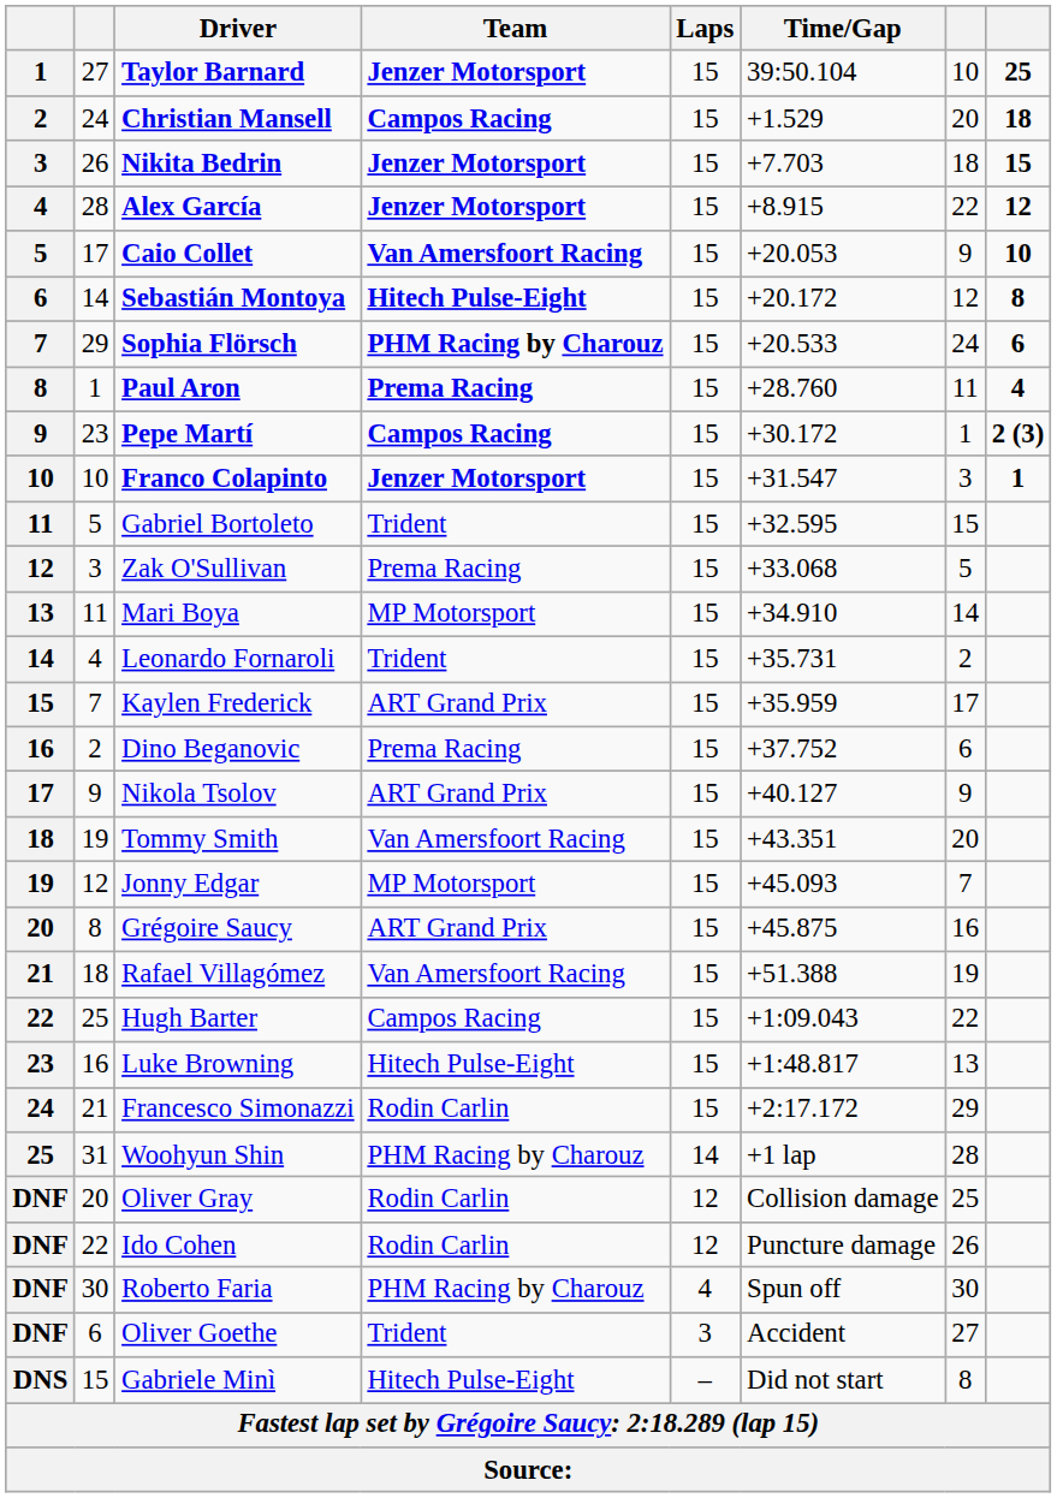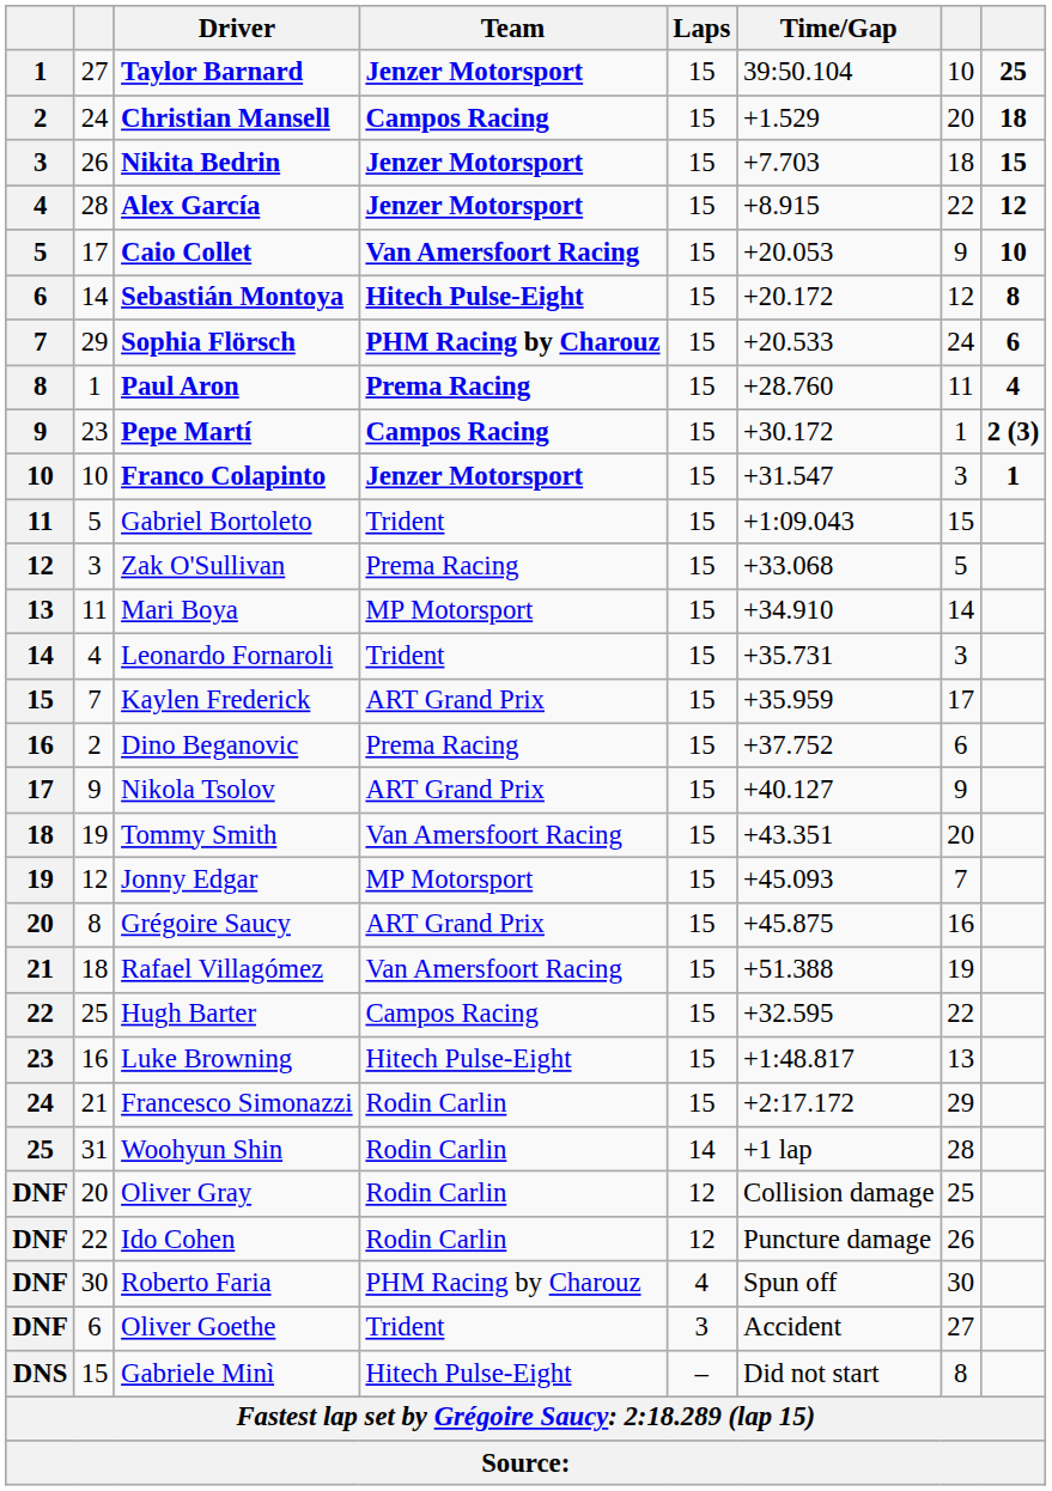 <table class="wikitable" style="font-size:85%">
 <tr>
 <th></th>
 <th></th>
 <th>Driver</th>
 <th>Team</th>
 <th>Laps</th>
 <th>Time/Gap</th>
 <th></th>
 <th></th>
 </tr>
 <tr>
 <th>1</th>
 <td align="center">27</td>
 <td> <strong><a href='#'>Taylor Barnard</a></strong></td>
 <td><strong><a href='#'>Jenzer Motorsport</a></strong></td>
 <td align="center">15</td>
 <td>39:50.104</td>
 <td align="center">10</td>
 <td align="center"><strong>25</strong></td>
 </tr>
 <tr>
 <th>2</th>
 <td align="center">24</td>
 <td> <strong><a href='#'>Christian Mansell</a></strong></td>
 <td><strong><a href='#'>Campos Racing</a></strong></td>
 <td align="center">15</td>
 <td>+1.529</td>
 <td align="center">20</td>
 <td align="center"><strong>18</strong></td>
 </tr>
 <tr>
 <th>3</th>
 <td align="center">26</td>
 <td> <strong><a href='#'>Nikita Bedrin</a></strong></td>
 <td><strong><a href='#'>Jenzer Motorsport</a></strong></td>
 <td align="center">15</td>
 <td>+7.703</td>
 <td align="center">18</td>
 <td align="center"><strong>15</strong></td>
 </tr>
 <tr>
 <th>4</th>
 <td align="center">28</td>
 <td> <strong><a href='#'>Alex García</a></strong></td>
 <td><strong><a href='#'>Jenzer Motorsport</a></strong></td>
 <td align="center">15</td>
 <td>+8.915</td>
 <td align="center">22</td>
 <td align="center"><strong>12</strong></td>
 </tr>
 <tr>
 <th>5</th>
 <td align="center">17</td>
 <td> <strong><a href='#'>Caio Collet</a></strong></td>
 <td><strong><a href='#'>Van Amersfoort Racing</a></strong></td>
 <td align="center">15</td>
 <td>+20.053</td>
 <td align="center">9</td>
 <td align="center"><strong>10</strong></td>
 </tr>
 <tr>
 <th>6</th>
 <td align="center">14</td>
 <td> <strong><a href='#'>Sebastián Montoya</a></strong></td>
 <td><strong><a href='#'>Hitech Pulse-Eight</a></strong></td>
 <td align="center">15</td>
 <td>+20.172</td>
 <td align="center">12</td>
 <td align="center"><strong>8</strong></td>
 </tr>
 <tr>
 <th>7</th>
 <td align="center">29</td>
 <td> <strong><a href='#'>Sophia Flörsch</a></strong></td>
 <td><strong><a href='#'>PHM Racing</a> by <a href='#'>Charouz</a></strong></td>
 <td align="center">15</td>
 <td>+20.533</td>
 <td align="center">24</td>
 <td align="center"><strong>6</strong></td>
 </tr>
 <tr>
 <th>8</th>
 <td align="center">1</td>
 <td> <strong><a href='#'>Paul Aron</a></strong></td>
 <td><strong><a href='#'>Prema Racing</a></strong></td>
 <td align="center">15</td>
 <td>+28.760</td>
 <td align="center">11</td>
 <td align="center"><strong>4</strong></td>
 </tr>
 <tr>
 <th>9</th>
 <td align="center">23</td>
 <td> <strong><a href='#'>Pepe Martí</a></strong></td>
 <td><strong><a href='#'>Campos Racing</a></strong></td>
 <td align="center">15</td>
 <td>+30.172</td>
 <td align="center">1</td>
 <td align="center"><strong>2 (3)</strong></td>
 </tr>
 <tr>
 <th>10</th>
 <td align="center">10</td>
 <td> <strong><a href='#'>Franco Colapinto</a></strong></td>
 <td><strong><a href='#'>Jenzer Motorsport</a></strong></td>
 <td align="center">15</td>
 <td>+31.547</td>
 <td align="center">3</td>
 <td align="center"><strong>1</strong></td>
 </tr>
 <tr>
 <th>11</th>
 <td align="center">5</td>
 <td> <a href='#'>Gabriel Bortoleto</a></td>
 <td><a href='#'>Trident</a></td>
 <td align="center">15</td>
-<td>+32.595</td>
+<td>+1:09.043</td>
 <td align="center">15</td>
 <td align="center"></td>
 </tr>
 <tr>
 <th>12</th>
 <td align="center">3</td>
 <td> <a href='#'>Zak O'Sullivan</a></td>
 <td><a href='#'>Prema Racing</a></td>
 <td align="center">15</td>
 <td>+33.068</td>
 <td align="center">5</td>
 <td align="center"></td>
 </tr>
 <tr>
 <th>13</th>
 <td align="center">11</td>
 <td> <a href='#'>Mari Boya</a></td>
 <td><a href='#'>MP Motorsport</a></td>
 <td align="center">15</td>
 <td>+34.910</td>
 <td align="center">14</td>
 <td align="center"></td>
 </tr>
 <tr>
 <th>14</th>
 <td align="center">4</td>
 <td> <a href='#'>Leonardo Fornaroli</a></td>
 <td><a href='#'>Trident</a></td>
 <td align="center">15</td>
 <td>+35.731</td>
-<td align="center">2</td>
+<td align="center">3</td>
 <td align="center"></td>
 </tr>
 <tr>
 <th>15</th>
 <td align="center">7</td>
 <td> <a href='#'>Kaylen Frederick</a></td>
 <td><a href='#'>ART Grand Prix</a></td>
 <td align="center">15</td>
 <td>+35.959</td>
 <td align="center">17</td>
 <td align="center"></td>
 </tr>
 <tr>
 <th>16</th>
 <td align="center">2</td>
 <td> <a href='#'>Dino Beganovic</a></td>
 <td><a href='#'>Prema Racing</a></td>
 <td align="center">15</td>
 <td>+37.752</td>
 <td align="center">6</td>
 <td align="center"></td>
 </tr>
 <tr>
 <th>17</th>
 <td align="center">9</td>
 <td> <a href='#'>Nikola Tsolov</a></td>
 <td><a href='#'>ART Grand Prix</a></td>
 <td align="center">15</td>
 <td>+40.127</td>
 <td align="center">9</td>
 <td align="center"></td>
 </tr>
 <tr>
 <th>18</th>
 <td align="center">19</td>
 <td> <a href='#'>Tommy Smith</a></td>
 <td><a href='#'>Van Amersfoort Racing</a></td>
 <td align="center">15</td>
 <td>+43.351</td>
 <td align="center">20</td>
 <td align="center"></td>
 </tr>
 <tr>
 <th>19</th>
 <td align="center">12</td>
 <td> <a href='#'>Jonny Edgar</a></td>
 <td><a href='#'>MP Motorsport</a></td>
 <td align="center">15</td>
 <td>+45.093</td>
 <td align="center">7</td>
 <td align="center"></td>
 </tr>
 <tr>
 <th>20</th>
 <td align="center">8</td>
 <td> <a href='#'>Grégoire Saucy</a></td>
 <td><a href='#'>ART Grand Prix</a></td>
 <td align="center">15</td>
 <td>+45.875</td>
 <td align="center">16</td>
 <td align="center"></td>
 </tr>
 <tr>
 <th>21</th>
 <td align="center">18</td>
 <td> <a href='#'>Rafael Villagómez</a></td>
 <td><a href='#'>Van Amersfoort Racing</a></td>
 <td align="center">15</td>
 <td>+51.388</td>
 <td align="center">19</td>
 <td align="center"></td>
 </tr>
 <tr>
 <th>22</th>
 <td align="center">25</td>
 <td> <a href='#'>Hugh Barter</a></td>
 <td><a href='#'>Campos Racing</a></td>
 <td align="center">15</td>
-<td>+1:09.043</td>
+<td>+32.595</td>
 <td align="center">22</td>
 <td align="center"></td>
 </tr>
 <tr>
 <th>23</th>
 <td align="center">16</td>
 <td> <a href='#'>Luke Browning</a></td>
 <td><a href='#'>Hitech Pulse-Eight</a></td>
 <td align="center">15</td>
 <td>+1:48.817</td>
 <td align="center">13</td>
 <td align="center"></td>
 </tr>
 <tr>
 <th>24</th>
 <td align="center">21</td>
 <td> <a href='#'>Francesco Simonazzi</a></td>
 <td><a href='#'>Rodin Carlin</a></td>
 <td align="center">15</td>
 <td>+2:17.172</td>
 <td align="center">29</td>
 <td align="center"></td>
 </tr>
 <tr>
 <th>25</th>
 <td align="center">31</td>
 <td> <a href='#'>Woohyun Shin</a></td>
-<td><a href='#'>PHM Racing</a> by <a href='#'>Charouz</a></td>
+<td><a href='#'>Rodin Carlin</a></td>
 <td align="center">14</td>
 <td>+1 lap</td>
 <td align="center">28</td>
 <td align="center"></td>
 </tr>
 <tr>
 <th>DNF</th>
 <td align="center">20</td>
 <td> <a href='#'>Oliver Gray</a></td>
 <td><a href='#'>Rodin Carlin</a></td>
 <td align="center">12</td>
 <td>Collision damage</td>
 <td align="center">25</td>
 <td align="center"></td>
 </tr>
 <tr>
 <th>DNF</th>
 <td align="center">22</td>
 <td> <a href='#'>Ido Cohen</a></td>
 <td><a href='#'>Rodin Carlin</a></td>
 <td align="center">12</td>
 <td>Puncture damage</td>
 <td align="center">26</td>
 <td align="center"></td>
 </tr>
 <tr>
 <th>DNF</th>
 <td align="center">30</td>
 <td> <a href='#'>Roberto Faria</a></td>
 <td><a href='#'>PHM Racing</a> by <a href='#'>Charouz</a></td>
 <td align="center">4</td>
 <td>Spun off</td>
 <td align="center">30</td>
 <td align="center"></td>
 </tr>
 <tr>
 <th>DNF</th>
 <td align="center">6</td>
 <td> <a href='#'>Oliver Goethe</a></td>
 <td><a href='#'>Trident</a></td>
 <td align="center">3</td>
 <td>Accident</td>
 <td align="center">27</td>
 <td align="center"></td>
 </tr>
 <tr>
 <th>DNS</th>
 <td align="center">15</td>
 <td> <a href='#'>Gabriele Minì</a></td>
 <td><a href='#'>Hitech Pulse-Eight</a></td>
 <td align="center">–</td>
 <td>Did not start</td>
 <td align="center">8</td>
 <td align="center"></td>
 </tr>
 <tr>
 <th colspan="8"><em>Fastest lap set by  <a href='#'>Grégoire Saucy</a>: 2:18.289 (lap 15)</em></th>
 </tr>
 <tr>
 <th colspan="8">Source:</th>
 </tr>
 </table>
